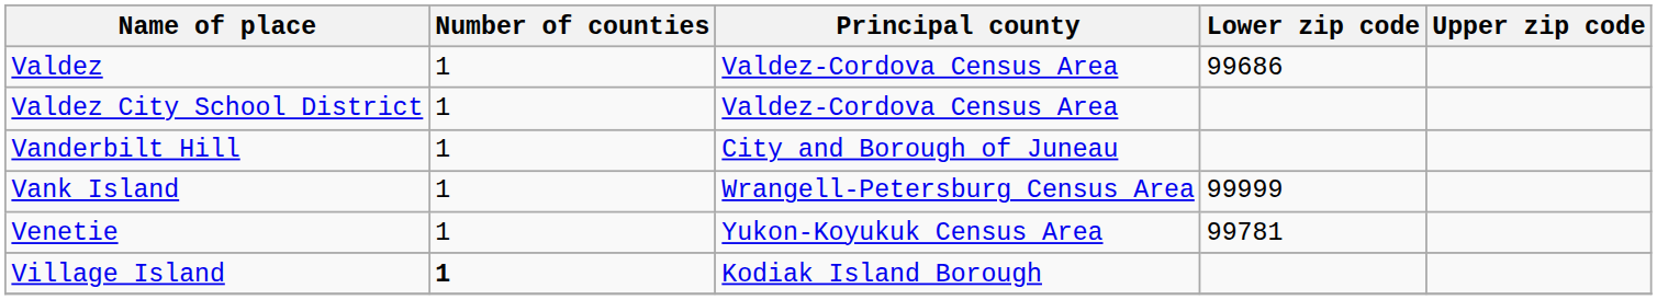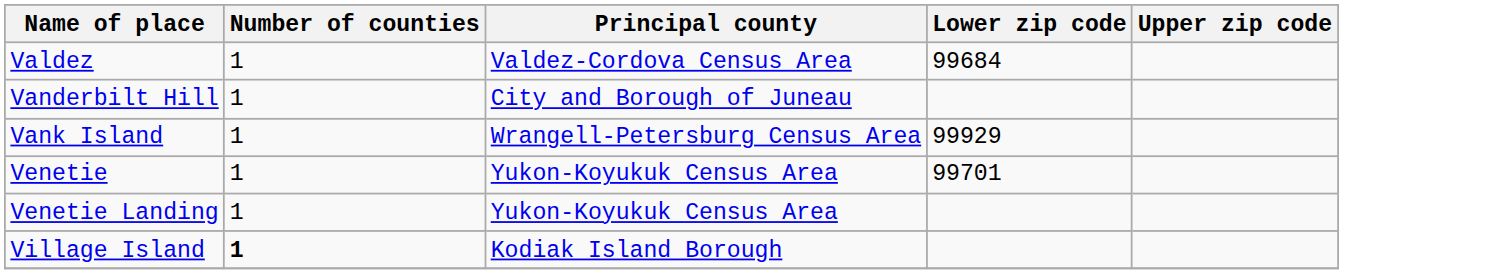 <table class="wikitable">
 <tr>
 <th>Name of place</th>
 <th>Number of counties</th>
 <th>Principal county</th>
 <th>Lower zip code</th>
 <th>Upper zip code</th>
 </tr>
 <tr --->
 <td><a href='#'>Valdez</a></td>
 <td>1</td>
 <td><a href='#'>Valdez-Cordova Census Area</a></td>
-<td>99686</td>
-<td> </td>
-</tr>
-<tr --->
-<td><a href='#'>Valdez City School District</a></td>
-<td>1</td>
-<td><a href='#'>Valdez-Cordova Census Area</a></td>
-<td> </td>
+<td>99684</td>
 <td> </td>
 </tr>
 <tr --->
 <td><a href='#'>Vanderbilt Hill</a></td>
 <td>1</td>
 <td><a href='#'>City and Borough of Juneau</a></td>
 <td> </td>
 <td> </td>
 </tr>
 <tr --->
 <td><a href='#'>Vank Island</a></td>
 <td>1</td>
 <td><a href='#'>Wrangell-Petersburg Census Area</a></td>
-<td>99999</td>
+<td>99929</td>
 <td> </td>
 </tr>
 <tr --->
 <td><a href='#'>Venetie</a></td>
 <td>1</td>
 <td><a href='#'>Yukon-Koyukuk Census Area</a></td>
-<td>99781</td>
+<td>99701</td>
+<td> </td>
+</tr>
+<tr --->
+<td><a href='#'>Venetie Landing</a></td>
+<td>1</td>
+<td><a href='#'>Yukon-Koyukuk Census Area</a></td>
+<td> </td>
 <td> </td>
 </tr>
 <tr --->
 <td><a href='#'>Village Island</a></td>
 <td><strong>1</strong></td>
 <td><a href='#'>Kodiak Island Borough</a></td>
 <td> </td>
 <td> </td>
 </tr>
 <tr --->
 </tr>
 </table>
